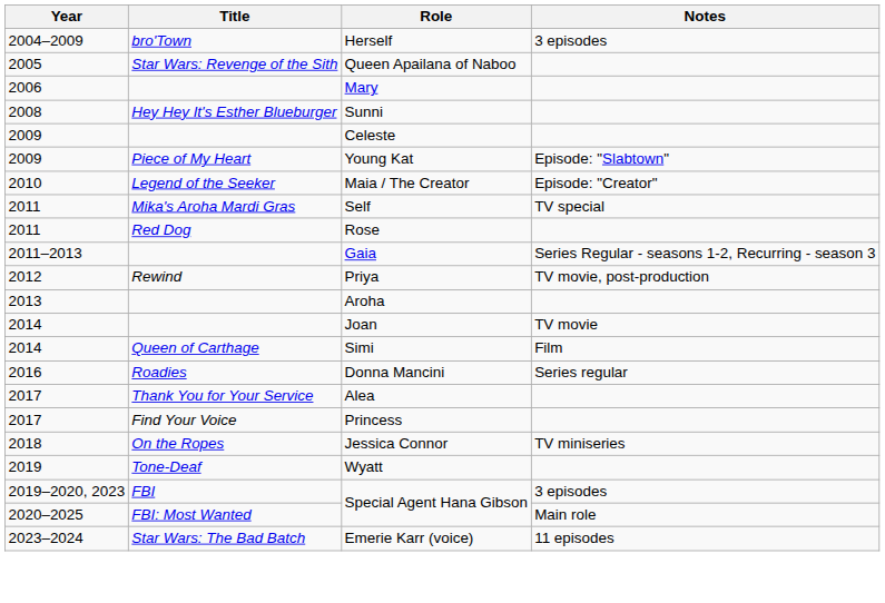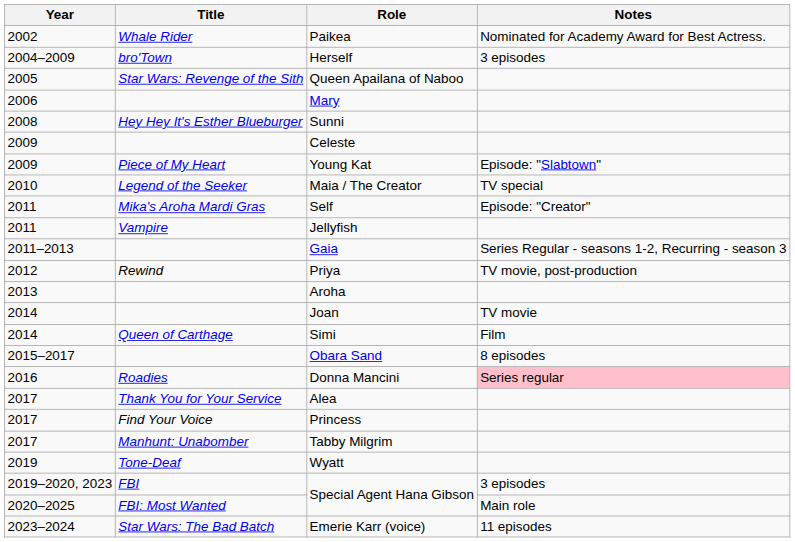 <table class="wikitable sortable">
 <tr>
 <th>Year</th>
 <th>Title</th>
 <th>Role</th>
 <th class="unsortable">Notes</th>
+</tr>
+<tr>
+<td>2002</td>
+<td><em><a href='#'>Whale Rider</a></em></td>
+<td>Paikea</td>
+<td>Nominated for Academy Award for Best Actress.</td>
 </tr>
 <tr>
 <td>2004–2009</td>
 <td><em><a href='#'>bro'Town</a></em></td>
 <td>Herself</td>
 <td>3 episodes</td>
 </tr>
 <tr>
 <td>2005</td>
 <td><em><a href='#'>Star Wars: Revenge of the Sith</a></em></td>
 <td>Queen Apailana of Naboo</td>
 <td></td>
 </tr>
 <tr>
 <td>2006</td>
 <td><em></em></td>
 <td><a href='#'>Mary</a></td>
 <td></td>
 </tr>
 <tr>
 <td>2008</td>
 <td><em><a href='#'>Hey Hey It's Esther Blueburger</a></em></td>
 <td>Sunni</td>
 <td></td>
 </tr>
 <tr>
 <td>2009</td>
 <td><em></em></td>
 <td>Celeste</td>
 <td></td>
 </tr>
 <tr>
 <td>2009</td>
 <td><em><a href='#'>Piece of My Heart</a></em></td>
 <td>Young Kat</td>
 <td>Episode: "<a href='#'>Slabtown</a>"</td>
 </tr>
 <tr>
 <td>2010</td>
 <td><em><a href='#'>Legend of the Seeker</a></em></td>
 <td>Maia / The Creator</td>
-<td>Episode: "Creator"</td>
+<td>TV special</td>
 </tr>
 <tr>
 <td>2011</td>
 <td><em><a href='#'>Mika's Aroha Mardi Gras</a></em></td>
 <td>Self</td>
-<td>TV special</td>
+<td>Episode: "Creator"</td>
 </tr>
 <tr>
 <td>2011</td>
-<td><em><a href='#'>Red Dog</a></em></td>
-<td>Rose</td>
+<td><em><a href='#'>Vampire</a></em></td>
+<td>Jellyfish</td>
 <td></td>
 </tr>
 <tr>
 <td>2011–2013</td>
 <td><em></em></td>
 <td><a href='#'>Gaia</a></td>
 <td>Series Regular - seasons 1-2, Recurring - season 3</td>
 </tr>
 <tr>
 <td>2012</td>
 <td><em>Rewind</em></td>
 <td>Priya</td>
 <td>TV movie, post-production</td>
 </tr>
 <tr>
 <td>2013</td>
 <td><em></em></td>
 <td>Aroha</td>
 <td></td>
 </tr>
 <tr>
 <td>2014</td>
 <td><em></em></td>
 <td>Joan</td>
 <td>TV movie</td>
 </tr>
 <tr>
 <td>2014</td>
 <td><em><a href='#'>Queen of Carthage</a></em></td>
 <td>Simi</td>
 <td>Film</td>
 </tr>
 <tr>
+<td>2015–2017</td>
+<td><em></em></td>
+<td><a href='#'>Obara Sand</a></td>
+<td>8 episodes</td>
+</tr>
+<tr>
 <td>2016</td>
 <td><em><a href='#'>Roadies</a></em></td>
 <td>Donna Mancini</td>
-<td>Series regular</td>
+<td style="background: pink;">Series regular</td>
 </tr>
 <tr>
 <td>2017</td>
 <td><em><a href='#'>Thank You for Your Service</a></em></td>
 <td>Alea</td>
 <td></td>
 </tr>
 <tr>
 <td>2017</td>
 <td><em>Find Your Voice</em></td>
 <td>Princess</td>
 <td></td>
 </tr>
 <tr>
-<td>2018</td>
-<td><em><a href='#'>On the Ropes</a></em></td>
-<td>Jessica Connor</td>
-<td>TV miniseries</td>
+<td>2017</td>
+<td><em><a href='#'>Manhunt: Unabomber</a></em></td>
+<td>Tabby Milgrim</td>
+<td></td>
 </tr>
 <tr>
 <td>2019</td>
 <td><em><a href='#'>Tone-Deaf</a></em></td>
 <td>Wyatt</td>
 <td></td>
 </tr>
 <tr>
 <td>2019–2020, 2023</td>
 <td><em><a href='#'>FBI</a></em></td>
 <td rowspan="2">Special Agent Hana Gibson</td>
 <td>3 episodes</td>
 </tr>
 <tr>
 <td>2020–2025</td>
 <td><em><a href='#'>FBI: Most Wanted</a></em></td>
 <td>Main role</td>
 </tr>
 <tr>
 <td>2023–2024</td>
 <td><em><a href='#'>Star Wars: The Bad Batch</a></em></td>
 <td>Emerie Karr (voice)</td>
 <td>11 episodes</td>
 </tr>
 </table>
